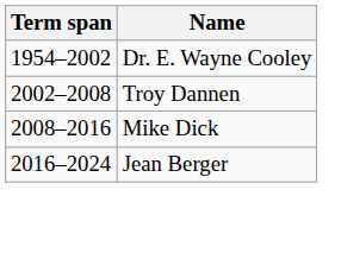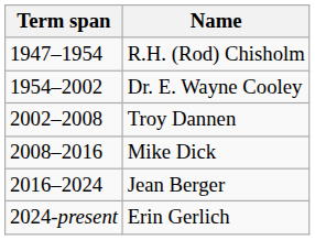 <table class="wikitable">
 <tr>
 <th>Term span</th>
 <th>Name</th>
+</tr>
+<tr>
+<td>1947–1954</td>
+<td>R.H. (Rod) Chisholm</td>
 </tr>
 <tr>
 <td>1954–2002</td>
 <td>Dr. E. Wayne Cooley</td>
 </tr>
 <tr>
 <td>2002–2008</td>
 <td>Troy Dannen</td>
 </tr>
 <tr>
 <td>2008–2016</td>
 <td>Mike Dick</td>
 </tr>
 <tr>
 <td>2016–2024</td>
 <td>Jean Berger</td>
 </tr>
+<tr>
+<td>2024-<em>present</em></td>
+<td>Erin Gerlich</td>
+</tr>
 </table>
